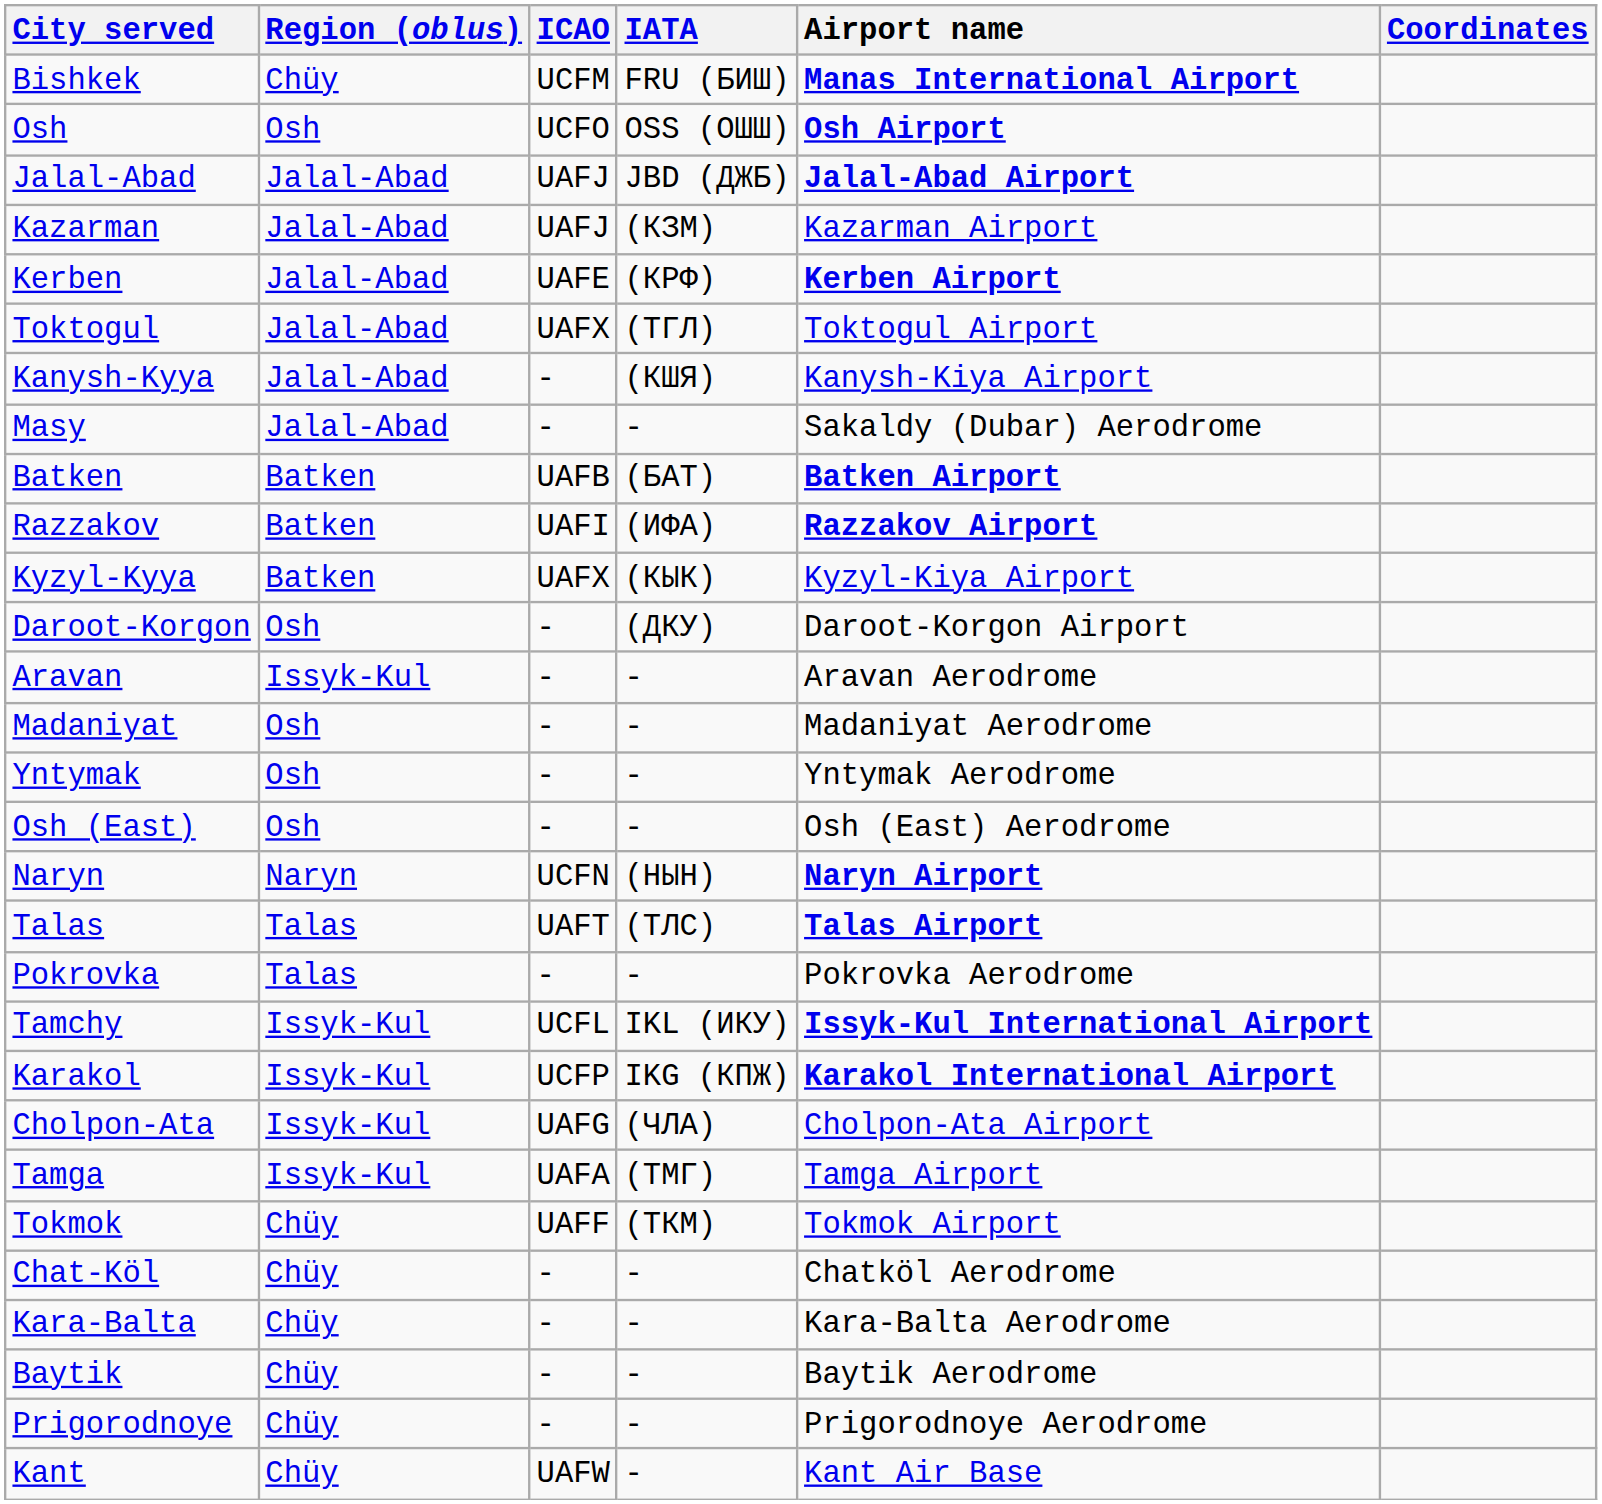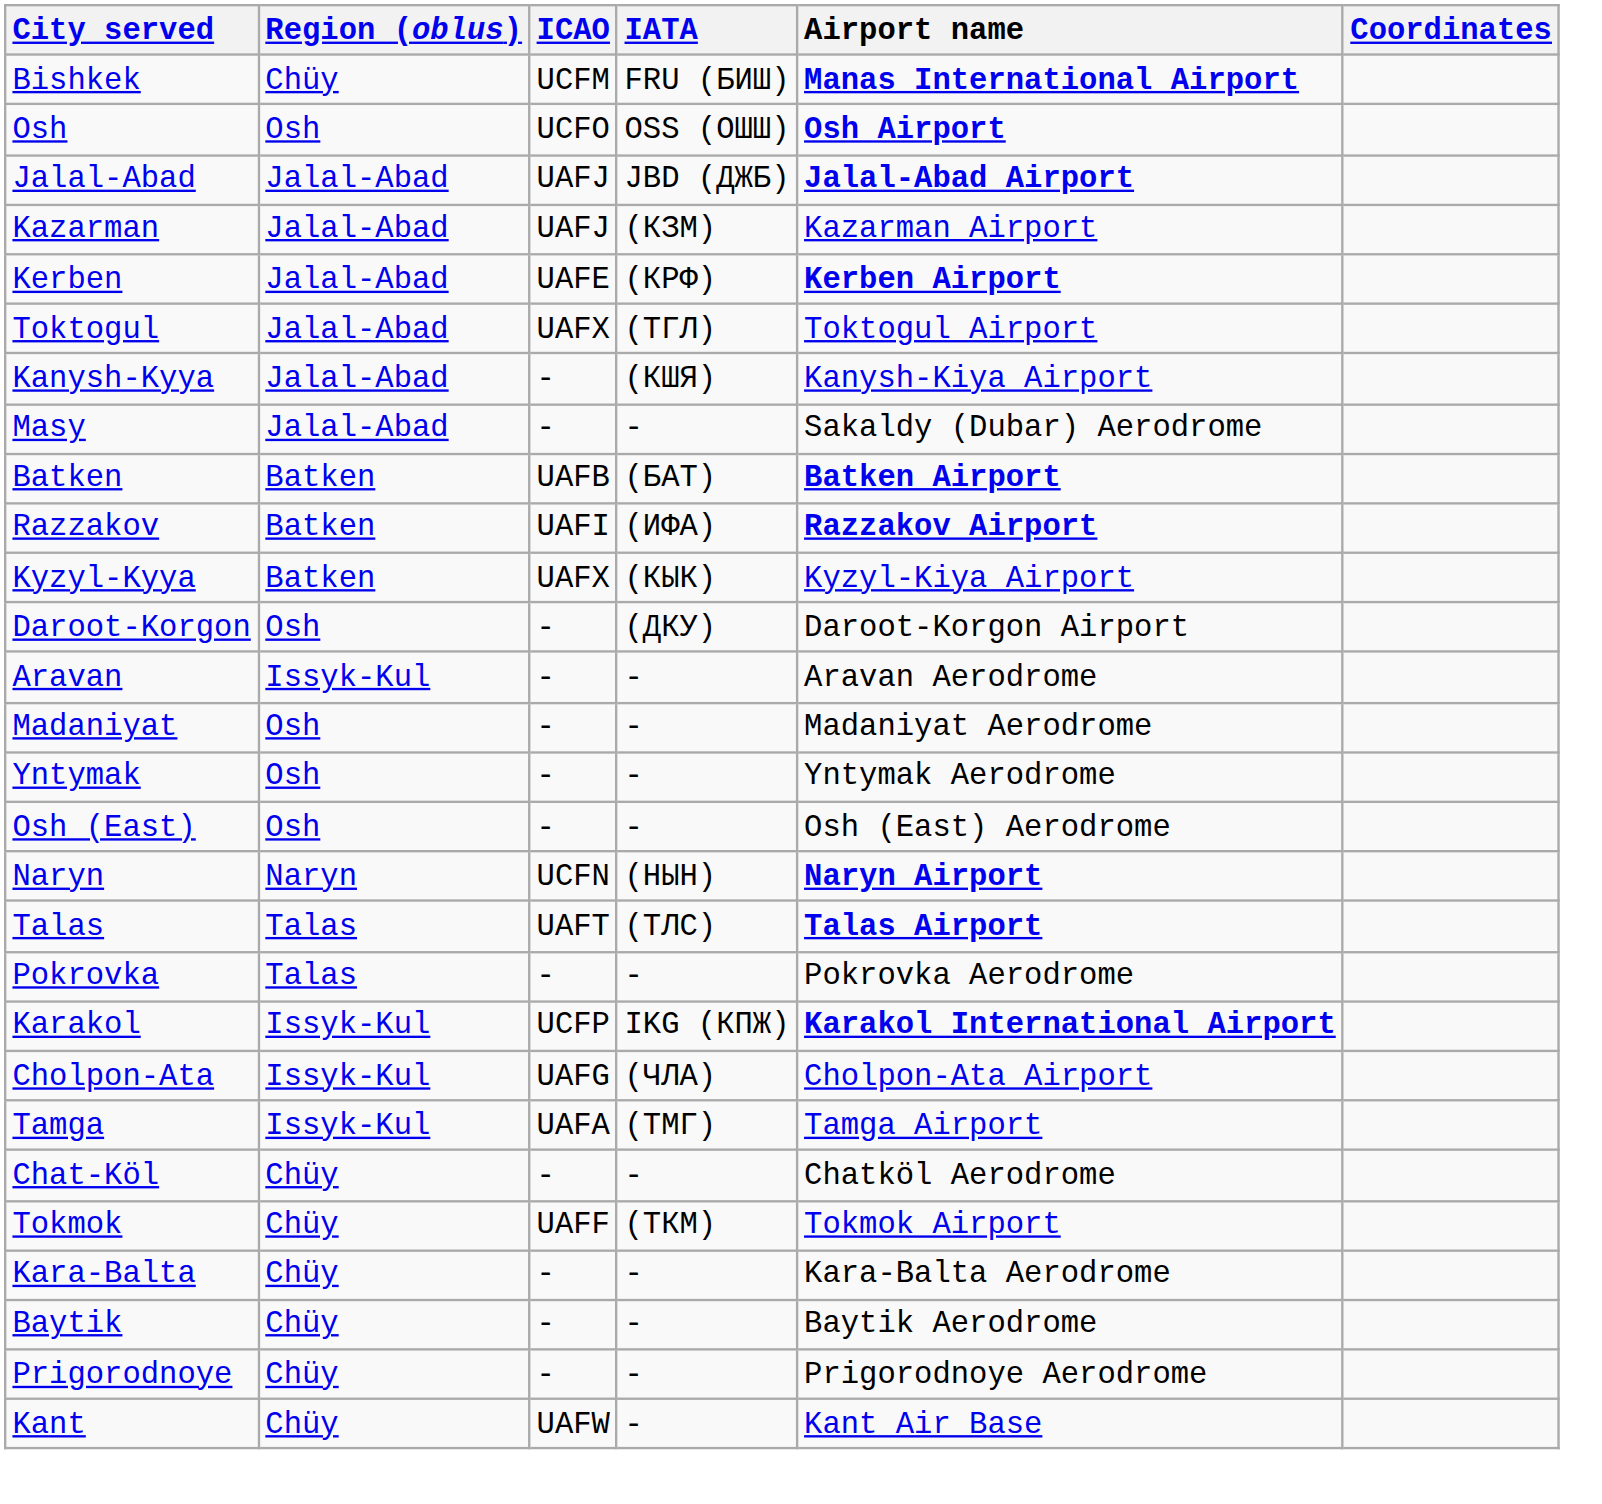 <table class="wikitable sortable">
 <tr valign=baseline>
 <th style="text-align:left;"><a href='#'>City served</a></th>
 <th style="text-align:left;"><a href='#'>Region (<em>oblus</em>)</a></th>
 <th style="text-align:left;"><a href='#'>ICAO</a></th>
 <th style="text-align:left;"><a href='#'>IATA</a></th>
 <th style="text-align:left;">Airport name</th>
 <th style="text-align:left;"><a href='#'>Coordinates</a></th>
 </tr>
 <tr valign=top>
 <td><a href='#'>Bishkek</a></td>
 <td><a href='#'>Chüy</a></td>
 <td>UCFM</td>
 <td>FRU (БИШ)</td>
 <td><strong><a href='#'>Manas International Airport</a></strong></td>
 <td><small></small></td>
 </tr>
 <tr valign=top>
 <td><a href='#'>Osh</a></td>
 <td><a href='#'>Osh</a></td>
 <td>UCFO</td>
 <td>OSS (ОШШ)</td>
 <td><strong><a href='#'>Osh Airport</a></strong></td>
 <td><small></small></td>
 </tr>
 <tr valign=top>
 <td><a href='#'>Jalal-Abad</a></td>
 <td><a href='#'>Jalal-Abad</a></td>
 <td>UAFJ</td>
 <td>JBD (ДЖБ)</td>
 <td><strong><a href='#'>Jalal-Abad Airport</a></strong></td>
 <td><small></small></td>
 </tr>
 <tr valign=top>
 <td><a href='#'>Kazarman</a></td>
 <td><a href='#'>Jalal-Abad</a></td>
 <td>UAFJ</td>
 <td>(КЗМ)</td>
 <td><a href='#'>Kazarman Airport</a></td>
 <td><small></small></td>
 </tr>
 <tr valign=top>
 <td><a href='#'>Kerben</a></td>
 <td><a href='#'>Jalal-Abad</a></td>
 <td>UAFE</td>
 <td>(КРФ)</td>
 <td><strong><a href='#'>Kerben Airport</a></strong></td>
 <td><small></small></td>
 </tr>
 <tr valign=top>
 <td><a href='#'>Toktogul</a></td>
 <td><a href='#'>Jalal-Abad</a></td>
 <td>UAFX</td>
 <td>(ТГЛ)</td>
 <td><a href='#'>Toktogul Airport</a></td>
 <td><small></small></td>
 </tr>
 <tr valign=top>
 <td><a href='#'>Kanysh-Kyya</a></td>
 <td><a href='#'>Jalal-Abad</a></td>
 <td>-</td>
 <td>(КШЯ)</td>
 <td><a href='#'>Kanysh-Kiya Airport</a></td>
 <td><small></small></td>
 </tr>
 <tr valign=top>
 <td><a href='#'>Masy</a></td>
 <td><a href='#'>Jalal-Abad</a></td>
 <td>-</td>
 <td>-</td>
 <td>Sakaldy (Dubar) Aerodrome</td>
 <td><small></small></td>
 </tr>
 <tr valign=top>
 <td><a href='#'>Batken</a></td>
 <td><a href='#'>Batken</a></td>
 <td>UAFB</td>
 <td>(БАТ)</td>
 <td><strong><a href='#'>Batken Airport</a></strong></td>
 <td><small></small></td>
 </tr>
 <tr valign=top>
 <td><a href='#'>Razzakov</a></td>
 <td><a href='#'>Batken</a></td>
 <td>UAFI</td>
 <td>(ИФА)</td>
 <td><strong><a href='#'>Razzakov Airport</a></strong></td>
 <td><small></small></td>
 </tr>
 <tr valign=top>
 <td><a href='#'>Kyzyl-Kyya</a></td>
 <td><a href='#'>Batken</a></td>
 <td>UAFX</td>
 <td>(КЫК)</td>
 <td><a href='#'>Kyzyl-Kiya Airport</a></td>
 <td><small></small></td>
 </tr>
 <tr valign=top>
 <td><a href='#'>Daroot-Korgon</a></td>
 <td><a href='#'>Osh</a></td>
 <td>-</td>
 <td>(ДКУ)</td>
 <td>Daroot-Korgon Airport</td>
 <td><small></small></td>
 </tr>
 <tr valign=top>
 <td><a href='#'>Aravan</a></td>
 <td><a href='#'>Issyk-Kul</a></td>
 <td>-</td>
 <td>-</td>
 <td>Aravan Aerodrome</td>
 <td><small></small></td>
 </tr>
 <tr valign=top>
 <td><a href='#'>Madaniyat</a></td>
 <td><a href='#'>Osh</a></td>
 <td>-</td>
 <td>-</td>
 <td>Madaniyat Aerodrome</td>
 <td><small></small></td>
 </tr>
 <tr valign=top>
 <td><a href='#'>Yntymak</a></td>
 <td><a href='#'>Osh</a></td>
 <td>-</td>
 <td>-</td>
 <td>Yntymak Aerodrome</td>
 <td><small></small></td>
 </tr>
 <tr valign=top>
 <td><a href='#'>Osh (East)</a></td>
 <td><a href='#'>Osh</a></td>
 <td>-</td>
 <td>-</td>
 <td>Osh (East) Aerodrome</td>
 <td><small></small></td>
 </tr>
 <tr valign=top>
 <td><a href='#'>Naryn</a></td>
 <td><a href='#'>Naryn</a></td>
 <td>UCFN</td>
 <td>(НЫН)</td>
 <td><strong><a href='#'>Naryn Airport</a></strong></td>
 <td><small></small></td>
 </tr>
 <tr valign=top>
 <td><a href='#'>Talas</a></td>
 <td><a href='#'>Talas</a></td>
 <td>UAFT</td>
 <td>(ТЛС)</td>
 <td><strong><a href='#'>Talas Airport</a></strong></td>
 <td><small></small></td>
 </tr>
 <tr valign=top>
 <td><a href='#'>Pokrovka</a></td>
 <td><a href='#'>Talas</a></td>
 <td>-</td>
 <td>-</td>
 <td>Pokrovka Aerodrome</td>
 <td><small></small></td>
 </tr>
 <tr valign=top>
-<td><a href='#'>Tamchy</a></td>
-<td><a href='#'>Issyk-Kul</a></td>
-<td>UCFL</td>
-<td>IKL (ИКУ)</td>
-<td><strong><a href='#'>Issyk-Kul International Airport</a></strong></td>
-<td><small></small></td>
-</tr>
-<tr valign=top>
 <td><a href='#'>Karakol</a></td>
 <td><a href='#'>Issyk-Kul</a></td>
 <td>UCFP</td>
 <td>IKG (КПЖ)</td>
 <td><strong><a href='#'>Karakol International Airport</a></strong></td>
 <td><small></small></td>
 </tr>
 <tr valign=top>
 <td><a href='#'>Cholpon-Ata</a></td>
 <td><a href='#'>Issyk-Kul</a></td>
 <td>UAFG</td>
 <td>(ЧЛА)</td>
 <td><a href='#'>Cholpon-Ata Airport</a></td>
 <td><small></small></td>
 </tr>
 <tr valign=top>
 <td><a href='#'>Tamga</a></td>
 <td><a href='#'>Issyk-Kul</a></td>
 <td>UAFA</td>
 <td>(ТМГ)</td>
 <td><a href='#'>Tamga Airport</a></td>
 <td><small></small></td>
 </tr>
 <tr valign=top>
+<td><a href='#'>Chat-Köl</a></td>
+<td><a href='#'>Chüy</a></td>
+<td>-</td>
+<td>-</td>
+<td>Chatköl Aerodrome</td>
+<td><small></small></td>
+</tr>
+<tr valign=top>
 <td><a href='#'>Tokmok</a></td>
 <td><a href='#'>Chüy</a></td>
 <td>UAFF</td>
 <td>(ТКМ)</td>
 <td><a href='#'>Tokmok Airport</a></td>
-<td><small></small></td>
-</tr>
-<tr valign=top>
-<td><a href='#'>Chat-Köl</a></td>
-<td><a href='#'>Chüy</a></td>
-<td>-</td>
-<td>-</td>
-<td>Chatköl Aerodrome</td>
 <td><small></small></td>
 </tr>
 <tr valign=top>
 <td><a href='#'>Kara-Balta</a></td>
 <td><a href='#'>Chüy</a></td>
 <td>-</td>
 <td>-</td>
 <td>Kara-Balta Aerodrome</td>
 <td><small></small></td>
 </tr>
 <tr valign=top>
 <td><a href='#'>Baytik</a></td>
 <td><a href='#'>Chüy</a></td>
 <td>-</td>
 <td>-</td>
 <td>Baytik Aerodrome</td>
 <td><small></small></td>
 </tr>
 <tr valign=top>
 <td><a href='#'>Prigorodnoye</a></td>
 <td><a href='#'>Chüy</a></td>
 <td>-</td>
 <td>-</td>
 <td>Prigorodnoye Aerodrome</td>
 <td><small></small></td>
 </tr>
 <tr valign=top>
 <td><a href='#'>Kant</a></td>
 <td><a href='#'>Chüy</a></td>
 <td>UAFW</td>
 <td>-</td>
 <td><a href='#'>Kant Air Base</a></td>
 <td><small></small></td>
 </tr>
 </table>
